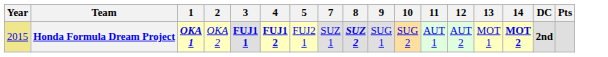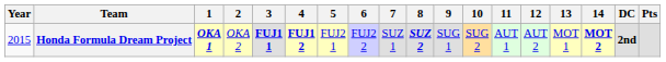 <table class="wikitable" style="text-align:center; font-size:85%">
 <tr>
 <th>Year</th>
 <th>Team</th>
 <th>1</th>
 <th>2</th>
 <th>3</th>
 <th>4</th>
 <th>5</th>
+<th>6</th>
 <th>7</th>
 <th>8</th>
 <th>9</th>
 <th>10</th>
 <th>11</th>
 <th>12</th>
 <th>13</th>
 <th>14</th>
 <th>DC</th>
 <th>Pts</th>
 </tr>
 <tr>
-<td style="background: khaki;"><a href='#'>2015</a></td>
+<td><a href='#'>2015</a></td>
 <th nowrap><a href='#'>Honda Formula Dream Project</a></th>
 <td style="background:#FFFFBF"><strong><em><a href='#'>OKA<br>1</a><br></em></strong></td>
 <td style="background:#FFFFBF"><em><a href='#'>OKA<br>2</a><br></em></td>
 <td style="background:#DFDFDF"><strong><a href='#'>FUJ1<br>1</a><br></strong></td>
 <td style="background:#FFFFBF"><strong><a href='#'>FUJ1<br>2</a><br></strong></td>
 <td style="background:#FFFFBF"><a href='#'>FUJ2<br>1</a><br></td>
+<td style="background:#CFCFFF"><a href='#'>FUJ2<br>2</a><br></td>
 <td style="background:#DFDFDF"><a href='#'>SUZ<br>1</a><br></td>
 <td style="background:#DFDFDF"><strong><em><a href='#'>SUZ<br>2</a><br></em></strong></td>
 <td style="background:#DFDFDF"><a href='#'>SUG<br>1</a><br></td>
 <td style="background:#FFDF9F"><a href='#'>SUG<br>2</a><br></td>
 <td style="background:#DFFFDF"><a href='#'>AUT<br>1</a><br></td>
 <td style="background:#DFFFDF"><a href='#'>AUT<br>2</a><br></td>
 <td style="background:#FFFFBF"><a href='#'>MOT<br>1</a><br></td>
 <td style="background:#FFFFBF"><strong><a href='#'>MOT<br>2</a><br></strong></td>
 <th style="background:#DFDFDF"><strong>2nd</strong></th>
 <th style="background:#DFDFDF"><strong></strong></th>
 </tr>
 </table>
